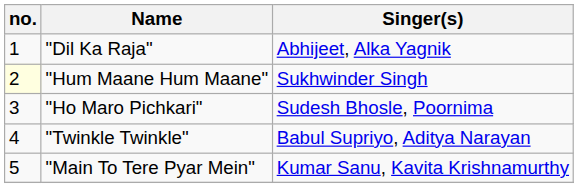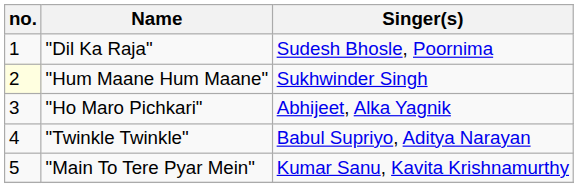 <table class="wikitable">
 <tr>
 <th>no.</th>
 <th>Name</th>
 <th>Singer(s)</th>
 </tr>
 <tr>
 <td>1</td>
 <td>"Dil Ka Raja"</td>
-<td><a href='#'>Abhijeet</a>, <a href='#'>Alka Yagnik</a></td>
+<td><a href='#'>Sudesh Bhosle</a>, <a href='#'>Poornima</a></td>
 </tr>
 <tr>
 <td style="background: lightyellow;">2</td>
 <td>"Hum Maane Hum Maane"</td>
 <td><a href='#'>Sukhwinder Singh</a></td>
 </tr>
 <tr>
 <td>3</td>
 <td>"Ho Maro Pichkari"</td>
-<td><a href='#'>Sudesh Bhosle</a>, <a href='#'>Poornima</a></td>
+<td><a href='#'>Abhijeet</a>, <a href='#'>Alka Yagnik</a></td>
 </tr>
 <tr>
 <td>4</td>
 <td>"Twinkle Twinkle"</td>
 <td><a href='#'>Babul Supriyo</a>, <a href='#'>Aditya Narayan</a></td>
 </tr>
 <tr>
 <td>5</td>
 <td>"Main To Tere Pyar Mein"</td>
 <td><a href='#'>Kumar Sanu</a>, <a href='#'>Kavita Krishnamurthy</a></td>
 </tr>
 <tr>
 </tr>
 </table>
